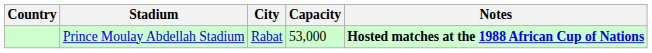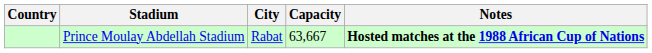 <table class="wikitable sortable">
 <tr>
 <th>Country</th>
 <th>Stadium</th>
 <th>City</th>
 <th>Capacity</th>
 <th>Notes</th>
 </tr>
 <tr>
 <td bgcolor=#ccffcc></td>
 <td bgcolor=#ccffcc><a href='#'>Prince Moulay Abdellah Stadium</a></td>
 <td bgcolor=#ccffcc><a href='#'>Rabat</a></td>
-<td bgcolor=#ccffcc>53,000</td>
+<td bgcolor=#ccffcc>63,667</td>
 <td bgcolor=#ccffcc><strong>Hosted matches at the <a href='#'>1988 African Cup of Nations</a></strong></td>
 </tr>
 </table>
